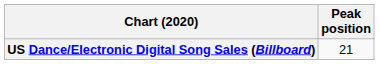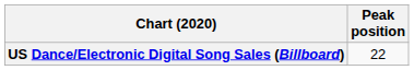 <table class="wikitable plainrowheaders" style="text-align:center">
 <tr>
 <th scope="col">Chart (2020)</th>
 <th scope="col">Peak<br>position</th>
 </tr>
 <tr>
 <th scope="row">US <a href='#'>Dance/Electronic Digital Song Sales</a> (<em><a href='#'>Billboard</a></em>)</th>
-<td>21</td>
+<td>22</td>
 </tr>
 </table>
